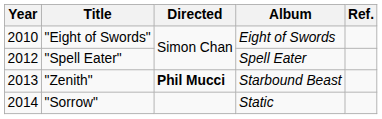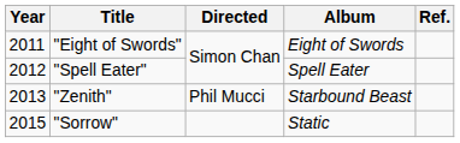 <table class="wikitable">
 <tr>
 <th>Year</th>
 <th>Title</th>
 <th>Directed</th>
 <th>Album</th>
 <th>Ref.</th>
 </tr>
 <tr>
-<td>2010</td>
+<td>2011</td>
 <td>"Eight of Swords"</td>
 <td rowspan=2>Simon Chan</td>
 <td><em>Eight of Swords</em></td>
 <td></td>
 </tr>
 <tr>
 <td>2012</td>
 <td>"Spell Eater"</td>
 <td><em>Spell Eater</em></td>
 <td></td>
 </tr>
 <tr>
 <td>2013</td>
 <td>"Zenith"</td>
-<td><strong>Phil Mucci</strong></td>
+<td>Phil Mucci</td>
 <td><em>Starbound Beast</em></td>
 <td></td>
 </tr>
 <tr>
-<td>2014</td>
+<td>2015</td>
 <td>"Sorrow"</td>
 <td></td>
 <td><em>Static</em></td>
 <td></td>
 </tr>
 </table>
